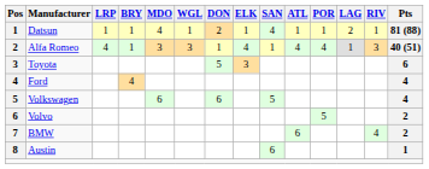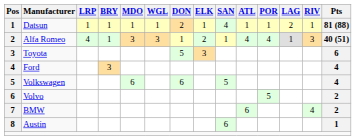 <table class="wikitable" style="font-size: 85%; text-align: center;">
 <tr valign="top">
 <th valign="middle">Pos</th>
 <th valign="middle">Manufacturer</th>
 <th><a href='#'>LRP</a></th>
 <th><a href='#'>BRY</a></th>
 <th><a href='#'>MDO</a></th>
 <th><a href='#'>WGL</a></th>
 <th><a href='#'>DON</a></th>
 <th><a href='#'>ELK</a></th>
 <th><a href='#'>SAN</a></th>
 <th><a href='#'>ATL</a></th>
 <th><a href='#'>POR</a></th>
 <th><a href='#'>LAG</a></th>
 <th><a href='#'>RIV</a></th>
 <th valign="middle">Pts</th>
 </tr>
 <tr>
 <th>1</th>
 <td align=left><a href='#'>Datsun</a></td>
 <td style="background:#FFFFBF;">1</td>
 <td style="background:#FFFFBF;">1</td>
-<td style="background:#FFFFBF;">4</td>
+<td style="background:#FFFFBF;">1</td>
 <td style="background:#FFFFBF;">1</td>
 <td style="background:#FFDF9F;">2</td>
 <td style="background:#FFFFBF;">1</td>
 <td style="background:#DFFFDF;">4</td>
 <td style="background:#FFFFBF;">1</td>
 <td style="background:#FFFFBF;">1</td>
 <td style="background:#FFFFBF;">2</td>
 <td style="background:#FFFFBF;">1</td>
 <th>81 (88)</th>
 </tr>
 <tr>
 <th>2</th>
 <td align=left><a href='#'>Alfa Romeo</a></td>
 <td style="background:#DFFFDF;">4</td>
 <td style="background:#DFFFDF;">1</td>
 <td style="background:#FFDF9F;">3</td>
 <td style="background:#FFDF9F;">3</td>
 <td style="background:#FFFFBF;">1</td>
-<td style="background:#DFFFDF;">4</td>
+<td style="background:#DFFFDF;">2</td>
 <td style="background:#FFFFBF;">1</td>
 <td style="background:#DFFFDF;">4</td>
 <td style="background:#DFFFDF;">4</td>
 <td style="background:#DFDFDF;">1</td>
 <td style="background:#FFDF9F;">3</td>
 <th>40 (51)</th>
 </tr>
 <tr>
 <th>3</th>
 <td align=left><a href='#'>Toyota</a></td>
 <td style="background:#FFFFFF;"></td>
 <td style="background:#FFFFFF;"></td>
 <td style="background:#FFFFFF;"></td>
 <td style="background:#FFFFFF;"></td>
 <td style="background:#DFFFDF;">5</td>
 <td style="background:#FFDF9F;">3</td>
 <td style="background:#FFFFFF;"></td>
 <td style="background:#FFFFFF;"></td>
 <td style="background:#FFFFFF;"></td>
 <td style="background:#FFFFFF;"></td>
 <td style="background:#FFFFFF;"></td>
 <th>6</th>
 </tr>
 <tr>
 <th>4</th>
 <td align=left><a href='#'>Ford</a></td>
 <td style="background:#FFFFFF;"></td>
-<td style="background:#FFDF9F;">4</td>
+<td style="background:#FFDF9F;">3</td>
 <td style="background:#FFFFFF;"></td>
 <td style="background:#FFFFFF;"></td>
 <td style="background:#FFFFFF;"></td>
 <td style="background:#FFFFFF;"></td>
 <td style="background:#FFFFFF;"></td>
 <td style="background:#FFFFFF;"></td>
 <td style="background:#FFFFFF;"></td>
 <td style="background:#FFFFFF;"></td>
 <td style="background:#FFFFFF;"></td>
 <th>4</th>
 </tr>
 <tr>
 <th>5</th>
 <td align=left><a href='#'>Volkswagen</a></td>
 <td style="background:#FFFFFF;"></td>
 <td style="background:#FFFFFF;"></td>
 <td style="background:#DFFFDF;">6</td>
 <td style="background:#FFFFFF;"></td>
 <td style="background:#DFFFDF;">6</td>
 <td style="background:#FFFFFF;"></td>
 <td style="background:#DFFFDF;">5</td>
 <td style="background:#FFFFFF;"></td>
 <td style="background:#FFFFFF;"></td>
 <td style="background:#FFFFFF;"></td>
 <td style="background:#FFFFFF;"></td>
 <th>4</th>
 </tr>
 <tr>
 <th>6</th>
 <td align=left><a href='#'>Volvo</a></td>
 <td style="background:#FFFFFF;"></td>
 <td style="background:#FFFFFF;"></td>
 <td style="background:#FFFFFF;"></td>
 <td style="background:#FFFFFF;"></td>
 <td style="background:#FFFFFF;"></td>
 <td style="background:#FFFFFF;"></td>
 <td style="background:#FFFFFF;"></td>
 <td style="background:#FFFFFF;"></td>
 <td style="background:#DFFFDF;">5</td>
 <td style="background:#FFFFFF;"></td>
 <td style="background:#FFFFFF;"></td>
 <th>2</th>
 </tr>
 <tr>
 <th>7</th>
 <td align=left><a href='#'>BMW</a></td>
 <td style="background:#FFFFFF;"></td>
 <td style="background:#FFFFFF;"></td>
 <td style="background:#FFFFFF;"></td>
 <td style="background:#FFFFFF;"></td>
 <td style="background:#FFFFFF;"></td>
 <td style="background:#FFFFFF;"></td>
 <td style="background:#FFFFFF;"></td>
 <td style="background:#DFFFDF;">6</td>
 <td style="background:#FFFFFF;"></td>
 <td style="background:#FFFFFF;"></td>
 <td style="background:#DFFFDF;">4</td>
 <th>2</th>
 </tr>
 <tr>
 <th>8</th>
 <td align=left><a href='#'>Austin</a></td>
 <td style="background:#FFFFFF;"></td>
 <td style="background:#FFFFFF;"></td>
 <td style="background:#FFFFFF;"></td>
 <td style="background:#FFFFFF;"></td>
 <td style="background:#FFFFFF;"></td>
 <td style="background:#FFFFFF;"></td>
 <td style="background:#DFFFDF;">6</td>
 <td style="background:#FFFFFF;"></td>
 <td style="background:#FFFFFF;"></td>
 <td style="background:#FFFFFF;"></td>
 <td style="background:#FFFFFF;"></td>
 <th>1</th>
 </tr>
 <tr>
 <td style="text-align:center;" colspan=14></td>
 </tr>
 </table>
